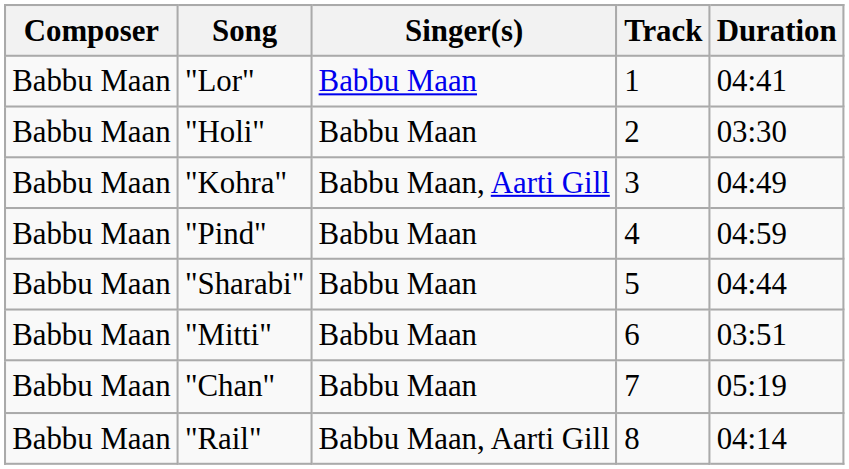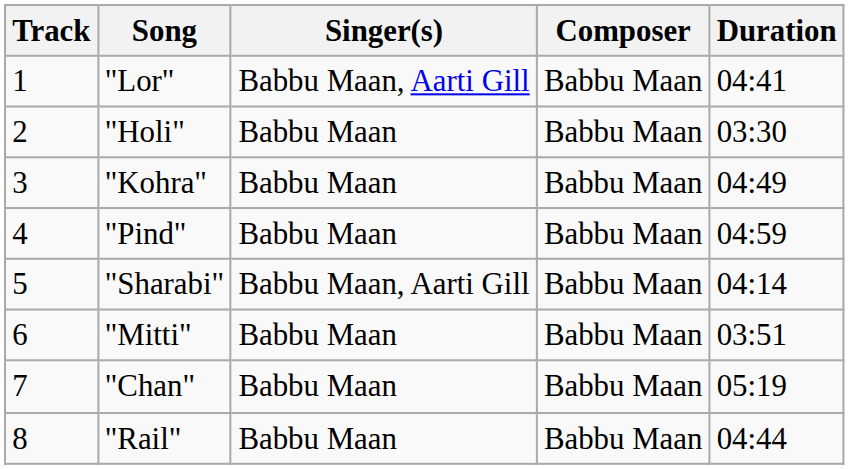 <table class="wikitable" style="font-size:95%;">
 <tr>
-<th>Composer</th>
+<th>Track</th>
 <th>Song</th>
 <th>Singer(s)</th>
-<th>Track</th>
+<th>Composer</th>
 <th>Duration</th>
 </tr>
 <tr>
+<td>1</td>
+<td>"Lor"</td>
+<td>Babbu Maan, <a href='#'>Aarti Gill</a></td>
 <td>Babbu Maan</td>
-<td>"Lor"</td>
-<td><a href='#'>Babbu Maan</a></td>
-<td>1</td>
 <td>04:41</td>
 </tr>
 <tr>
-<td>Babbu Maan</td>
+<td>2</td>
 <td>"Holi"</td>
 <td>Babbu Maan</td>
-<td>2</td>
+<td>Babbu Maan</td>
 <td>03:30</td>
 </tr>
 <tr>
+<td>3</td>
+<td>"Kohra"</td>
 <td>Babbu Maan</td>
-<td>"Kohra"</td>
-<td>Babbu Maan, <a href='#'>Aarti Gill</a></td>
-<td>3</td>
+<td>Babbu Maan</td>
 <td>04:49</td>
 </tr>
 <tr>
-<td>Babbu Maan</td>
+<td>4</td>
 <td>"Pind"</td>
 <td>Babbu Maan</td>
-<td>4</td>
+<td>Babbu Maan</td>
 <td>04:59</td>
 </tr>
 <tr>
+<td>5</td>
+<td>"Sharabi"</td>
+<td>Babbu Maan, Aarti Gill</td>
 <td>Babbu Maan</td>
-<td>"Sharabi"</td>
-<td>Babbu Maan</td>
-<td>5</td>
-<td>04:44</td>
+<td>04:14</td>
 </tr>
 <tr>
-<td>Babbu Maan</td>
+<td>6</td>
 <td>"Mitti"</td>
 <td>Babbu Maan</td>
-<td>6</td>
+<td>Babbu Maan</td>
 <td>03:51</td>
 </tr>
 <tr>
-<td>Babbu Maan</td>
+<td>7</td>
 <td>"Chan"</td>
 <td>Babbu Maan</td>
-<td>7</td>
+<td>Babbu Maan</td>
 <td>05:19</td>
 </tr>
 <tr>
+<td>8</td>
+<td>"Rail"</td>
 <td>Babbu Maan</td>
-<td>"Rail"</td>
-<td>Babbu Maan, Aarti Gill</td>
-<td>8</td>
-<td>04:14</td>
+<td>Babbu Maan</td>
+<td>04:44</td>
 </tr>
 </table>
